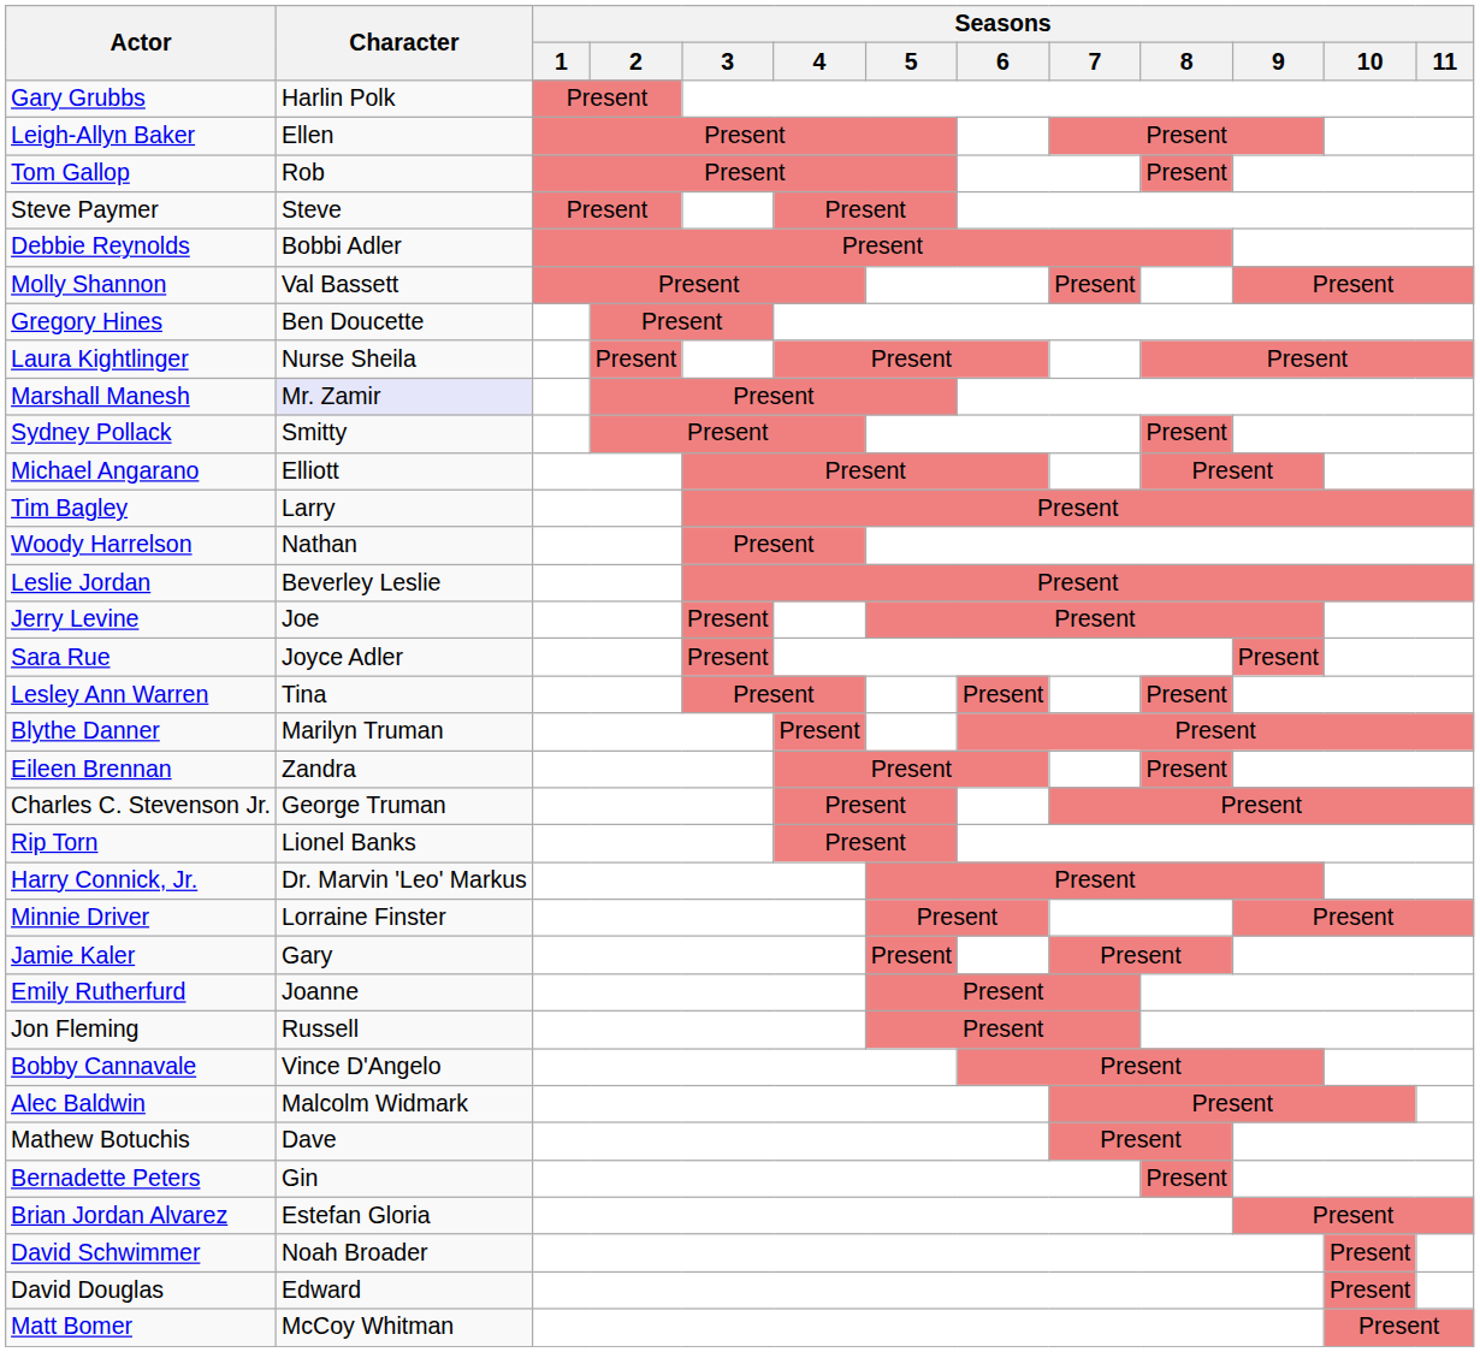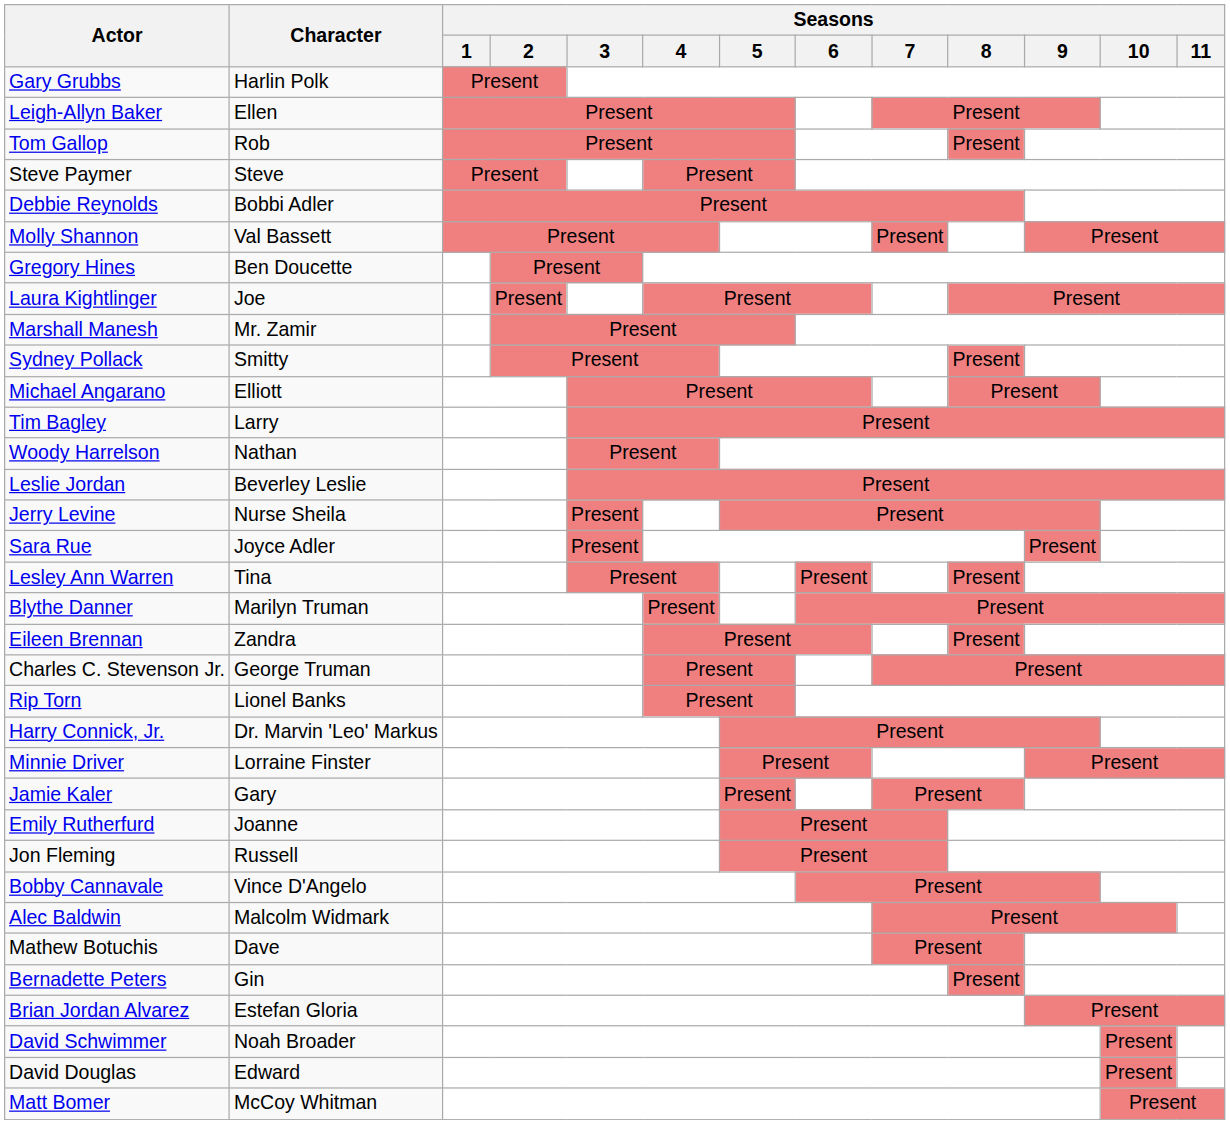 <table class="wikitable" style="white-space:nowrap;">
 <tr>
 <th rowspan="2">Actor</th>
 <th rowspan="2">Character</th>
 <th colspan="11">Seasons</th>
 </tr>
 <tr>
 <th style="width:2em;">1</th>
 <th style="width:2em;">2</th>
 <th style="width:2em;">3</th>
 <th style="width:2em;">4</th>
 <th style="width:2em;">5</th>
 <th style="width:2em;">6</th>
 <th style="width:2em;">7</th>
 <th style="width:2em;">8</th>
 <th style="width:2em;">9</th>
 <th style="width:2em;">10</th>
 <th style="width:2em;">11</th>
 </tr>
 <tr>
 <td><a href='#'>Gary Grubbs</a></td>
 <td>Harlin Polk</td>
 <td colspan="2" style="background:LightCoral;text-align:center;">Present</td>
 <td colspan="9" style="background:white;"></td>
 </tr>
 <tr>
 <td><a href='#'>Leigh-Allyn Baker</a></td>
 <td>Ellen</td>
 <td colspan="5" style="background:LightCoral;text-align:center;">Present</td>
 <td style="background:white;"></td>
 <td colspan="3" style="background:LightCoral;text-align:center;">Present</td>
 <td colspan="2" style="background:white;"></td>
 </tr>
 <tr>
 <td><a href='#'>Tom Gallop</a></td>
 <td>Rob</td>
 <td colspan="5" style="background:LightCoral;text-align:center;">Present</td>
 <td colspan="2" style="background:white;"></td>
 <td style="background:LightCoral;text-align:center;">Present</td>
 <td colspan="3" style="background:white;"></td>
 </tr>
 <tr>
 <td>Steve Paymer</td>
 <td>Steve</td>
 <td colspan="2" style="background:LightCoral;text-align:center;">Present</td>
 <td style="background:white;"></td>
 <td colspan="2" style="background:LightCoral;text-align:center;">Present</td>
 <td colspan="6" style="background:white;"></td>
 </tr>
 <tr>
 <td><a href='#'>Debbie Reynolds</a></td>
 <td>Bobbi Adler</td>
 <td colspan="8" style="background:LightCoral;text-align:center;">Present</td>
 <td colspan="3" style="background:white;"></td>
 </tr>
 <tr>
 <td><a href='#'>Molly Shannon</a></td>
 <td>Val Bassett</td>
 <td colspan="4" style="background:LightCoral;text-align:center;">Present</td>
 <td colspan="2" style="background:white;"></td>
 <td style="background:LightCoral;text-align:center;">Present</td>
 <td style="background:white;"></td>
 <td colspan="3" style="background:LightCoral;text-align:center;">Present</td>
 </tr>
 <tr>
 <td><a href='#'>Gregory Hines</a></td>
 <td>Ben Doucette</td>
 <td style="background:white;"></td>
 <td colspan="2" style="background:LightCoral;text-align:center;">Present</td>
 <td colspan="8" style="background:white;"></td>
 </tr>
 <tr>
 <td><a href='#'>Laura Kightlinger</a></td>
-<td>Nurse Sheila</td>
+<td>Joe</td>
 <td style="background:white;"></td>
 <td style="background:LightCoral;text-align:center;">Present</td>
 <td style="background:white;"></td>
 <td colspan="3" style="background:LightCoral;text-align:center;">Present</td>
 <td style="background:white;"></td>
 <td colspan="4" style="background:LightCoral;text-align:center;">Present</td>
 </tr>
 <tr>
 <td><a href='#'>Marshall Manesh</a></td>
-<td style="background: lavender;">Mr. Zamir</td>
+<td>Mr. Zamir</td>
 <td style="background:white;"></td>
 <td colspan="4" style="background:LightCoral;text-align:center;">Present</td>
 <td colspan="6" style="background:white;"></td>
 </tr>
 <tr>
 <td><a href='#'>Sydney Pollack</a></td>
 <td>Smitty</td>
 <td style="background:white;"></td>
 <td colspan="3" style="background:LightCoral;text-align:center;">Present</td>
 <td colspan="3" style="background:white;"></td>
 <td style="background:LightCoral;text-align:center;">Present</td>
 <td colspan="3" style="background:white;"></td>
 </tr>
 <tr>
 <td><a href='#'>Michael Angarano</a></td>
 <td>Elliott</td>
 <td colspan="2" style="background:white;"></td>
 <td colspan="4" style="background:LightCoral;text-align:center;">Present</td>
 <td style="background:white;"></td>
 <td colspan="2" style="background:LightCoral;text-align:center;">Present</td>
 <td colspan="2" style="background:white;"></td>
 </tr>
 <tr>
 <td><a href='#'>Tim Bagley</a></td>
 <td>Larry</td>
 <td colspan="2" style="background:white;"></td>
 <td colspan="9" style="background:LightCoral;text-align:center;">Present</td>
 </tr>
 <tr>
 <td><a href='#'>Woody Harrelson</a></td>
 <td>Nathan</td>
 <td colspan="2" style="background:white;"></td>
 <td colspan="2" style="background:LightCoral;text-align:center;">Present</td>
 <td colspan="7" style="background:white;"></td>
 </tr>
 <tr>
 <td><a href='#'>Leslie Jordan</a></td>
 <td>Beverley Leslie</td>
 <td colspan="2" style="background:white;"></td>
 <td colspan="9" style="background:LightCoral;text-align:center;">Present</td>
 </tr>
 <tr>
 <td><a href='#'>Jerry Levine</a></td>
-<td>Joe</td>
+<td>Nurse Sheila</td>
 <td colspan="2" style="background:white;"></td>
 <td style="background:LightCoral;text-align:center;">Present</td>
 <td style="background:white;"></td>
 <td colspan="5" style="background:LightCoral;text-align:center;">Present</td>
 <td colspan="2" style="background:white;"></td>
 </tr>
 <tr>
 <td><a href='#'>Sara Rue</a></td>
 <td>Joyce Adler</td>
 <td colspan="2" style="background:white;"></td>
 <td style="background:LightCoral;text-align:center;">Present</td>
 <td colspan="5" style="background:white;"></td>
 <td style="background:LightCoral;text-align:center;">Present</td>
 <td colspan="2" style="background:white;"></td>
 </tr>
 <tr>
 <td><a href='#'>Lesley Ann Warren</a></td>
 <td>Tina</td>
 <td colspan="2" style="background:white;"></td>
 <td colspan="2" style="background:LightCoral;text-align:center;">Present</td>
 <td style="background:white;"></td>
 <td style="background:LightCoral;text-align:center;">Present</td>
 <td style="background:white;"></td>
 <td style="background:LightCoral;text-align:center;">Present</td>
 <td colspan="3" style="background:white;"></td>
 </tr>
 <tr>
 <td><a href='#'>Blythe Danner</a></td>
 <td>Marilyn Truman</td>
 <td colspan="3" style="background:white;"></td>
 <td style="background:LightCoral;text-align:center;">Present</td>
 <td style="background:white;"></td>
 <td colspan="6" style="background:LightCoral;text-align:center;">Present</td>
 </tr>
 <tr>
 <td><a href='#'>Eileen Brennan</a></td>
 <td>Zandra</td>
 <td colspan="3" style="background:white;"></td>
 <td colspan="3" style="background:LightCoral;text-align:center;">Present</td>
 <td style="background:white;"></td>
 <td style="background:LightCoral;text-align:center;">Present</td>
 <td colspan="3" style="background:white;"></td>
 </tr>
 <tr>
 <td>Charles C. Stevenson Jr.</td>
 <td>George Truman</td>
 <td colspan="3" style="background:white;"></td>
 <td colspan="2" style="background:LightCoral;text-align:center;">Present</td>
 <td style="background:white;"></td>
 <td colspan="5" style="background:LightCoral;text-align:center;">Present</td>
 </tr>
 <tr>
 <td><a href='#'>Rip Torn</a></td>
 <td>Lionel Banks</td>
 <td colspan="3" style="background:white;"></td>
 <td colspan="2" style="background:LightCoral;text-align:center;">Present</td>
 <td colspan="6" style="background:white;"></td>
 </tr>
 <tr>
 <td><a href='#'>Harry Connick, Jr.</a></td>
 <td>Dr. Marvin 'Leo' Markus</td>
 <td colspan="4" style="background:white;"></td>
 <td colspan="5" style="background:LightCoral;text-align:center;">Present</td>
 <td colspan="2" style="background:white;"></td>
 </tr>
 <tr>
 <td><a href='#'>Minnie Driver</a></td>
 <td>Lorraine Finster</td>
 <td colspan="4" style="background:white;"></td>
 <td colspan="2" style="background:LightCoral;text-align:center;">Present</td>
 <td colspan="2" style="background:white;"></td>
 <td colspan="3" style="background:LightCoral;text-align:center;">Present</td>
 </tr>
 <tr>
 <td><a href='#'>Jamie Kaler</a></td>
 <td>Gary</td>
 <td colspan="4" style="background:white;"></td>
 <td style="background:LightCoral;text-align:center;">Present</td>
 <td style="background:white;"></td>
 <td colspan="2" style="background:LightCoral;text-align:center;">Present</td>
 <td colspan="3" style="background:white;"></td>
 </tr>
 <tr>
 <td><a href='#'>Emily Rutherfurd</a></td>
 <td>Joanne</td>
 <td colspan="4" style="background:white;"></td>
 <td colspan="3" style="background:LightCoral;text-align:center;">Present</td>
 <td colspan="4" style="background:white;"></td>
 </tr>
 <tr>
 <td>Jon Fleming</td>
 <td>Russell</td>
 <td colspan="4" style="background:white;"></td>
 <td colspan="3" style="background:LightCoral;text-align:center;">Present</td>
 <td colspan="4" style="background:white;"></td>
 </tr>
 <tr>
 <td><a href='#'>Bobby Cannavale</a></td>
 <td>Vince D'Angelo</td>
 <td colspan="5" style="background:white;"></td>
 <td colspan="4" style="background:LightCoral;text-align:center;">Present</td>
 <td colspan="2" style="background:white;"></td>
 </tr>
 <tr>
 <td><a href='#'>Alec Baldwin</a></td>
 <td>Malcolm Widmark</td>
 <td colspan="6" style="background:white;"></td>
 <td colspan="4" style="background:LightCoral;text-align:center;">Present</td>
 <td style="background:white;"></td>
 </tr>
 <tr>
 <td>Mathew Botuchis</td>
 <td>Dave</td>
 <td colspan="6" style="background:white;"></td>
 <td colspan="2" style="background:LightCoral;text-align:center;">Present</td>
 <td colspan="3" style="background:white;"></td>
 </tr>
 <tr>
 <td><a href='#'>Bernadette Peters</a></td>
 <td>Gin</td>
 <td colspan="7" style="background:white;"></td>
 <td style="background:LightCoral;text-align:center;">Present</td>
 <td colspan="3" style="background:white;"></td>
 </tr>
 <tr>
 <td><a href='#'>Brian Jordan Alvarez</a></td>
 <td>Estefan Gloria</td>
 <td colspan="8" style="background:white;"></td>
 <td colspan="3" style="background:LightCoral;text-align:center;">Present</td>
 </tr>
 <tr>
 <td><a href='#'>David Schwimmer</a></td>
 <td>Noah Broader</td>
 <td colspan="9" style="background:white;"></td>
 <td style="background:LightCoral;text-align:center;">Present</td>
 <td style="background:white;"></td>
 </tr>
 <tr>
 <td>David Douglas</td>
 <td>Edward</td>
 <td colspan="9" style="background:white;"></td>
 <td style="background:LightCoral;text-align:center;">Present</td>
 <td style="background:white;"></td>
 </tr>
 <tr>
 <td><a href='#'>Matt Bomer</a></td>
 <td>McCoy Whitman</td>
 <td colspan="9" style="background:white;"></td>
 <td colspan="2" style="background:LightCoral;text-align:center;">Present</td>
 </tr>
 </table>
